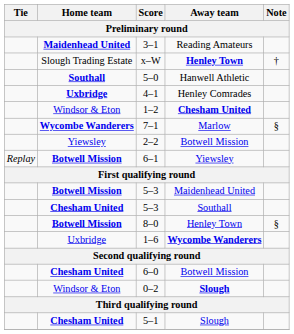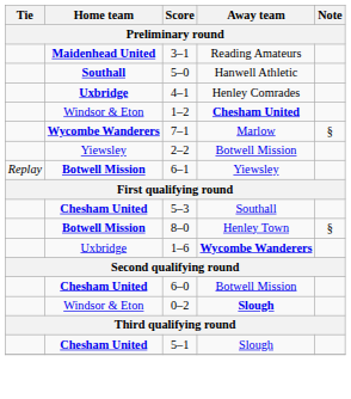 <table class="wikitable" style="text-align:center;">
 <tr>
 <th>Tie</th>
 <th>Home team</th>
 <th>Score</th>
 <th>Away team</th>
 <th>Note</th>
 </tr>
 <tr>
 <th colspan=5>Preliminary round</th>
 </tr>
 <tr>
 <td></td>
 <td><strong><a href='#'>Maidenhead United</a></strong></td>
 <td>3–1</td>
 <td>Reading Amateurs</td>
 <td></td>
-</tr>
-<tr>
-<td></td>
-<td>Slough Trading Estate</td>
-<td>x–W</td>
-<td><strong><a href='#'>Henley Town</a></strong></td>
-<td>†</td>
 </tr>
 <tr>
 <td></td>
 <td><strong><a href='#'>Southall</a></strong></td>
 <td>5–0</td>
 <td>Hanwell Athletic</td>
 <td></td>
 </tr>
 <tr>
 <td></td>
 <td><strong><a href='#'>Uxbridge</a></strong></td>
 <td>4–1</td>
 <td>Henley Comrades</td>
 <td></td>
 </tr>
 <tr>
 <td></td>
 <td><a href='#'>Windsor & Eton</a></td>
 <td>1–2</td>
 <td><strong><a href='#'>Chesham United</a></strong></td>
 <td></td>
 </tr>
 <tr>
 <td></td>
 <td><strong><a href='#'>Wycombe Wanderers</a></strong></td>
 <td>7–1</td>
 <td><a href='#'>Marlow</a></td>
 <td>§</td>
 </tr>
 <tr>
 <td></td>
 <td><a href='#'>Yiewsley</a></td>
 <td>2–2</td>
 <td><a href='#'>Botwell Mission</a></td>
 <td></td>
 </tr>
 <tr>
 <td><em>Replay</em></td>
 <td><strong><a href='#'>Botwell Mission</a></strong></td>
 <td>6–1</td>
 <td><a href='#'>Yiewsley</a></td>
 <td></td>
 </tr>
 <tr>
 <th colspan=5>First qualifying round</th>
-</tr>
-<tr>
-<td></td>
-<td><strong><a href='#'>Botwell Mission</a></strong></td>
-<td>5–3</td>
-<td><a href='#'>Maidenhead United</a></td>
-<td></td>
 </tr>
 <tr>
 <td></td>
 <td><strong><a href='#'>Chesham United</a></strong></td>
 <td>5–3</td>
 <td><a href='#'>Southall</a></td>
 <td></td>
 </tr>
 <tr>
 <td></td>
 <td><strong><a href='#'>Botwell Mission</a></strong></td>
 <td>8–0</td>
 <td><a href='#'>Henley Town</a></td>
 <td>§</td>
 </tr>
 <tr>
 <td></td>
 <td><a href='#'>Uxbridge</a></td>
 <td>1–6</td>
 <td><strong><a href='#'>Wycombe Wanderers</a></strong></td>
 <td></td>
 </tr>
 <tr>
 <th colspan=5>Second qualifying round</th>
 </tr>
 <tr>
 <td></td>
 <td><strong><a href='#'>Chesham United</a></strong></td>
 <td>6–0</td>
 <td><a href='#'>Botwell Mission</a></td>
 <td></td>
 </tr>
 <tr>
 <td></td>
 <td><a href='#'>Windsor & Eton</a></td>
 <td>0–2</td>
 <td><strong><a href='#'>Slough</a></strong></td>
 <td></td>
 </tr>
 <tr>
 <th colspan=5>Third qualifying round</th>
 </tr>
 <tr>
 <td></td>
 <td><strong><a href='#'>Chesham United</a></strong></td>
 <td>5–1</td>
 <td><a href='#'>Slough</a></td>
 <td></td>
 </tr>
 <tr>
 </tr>
 </table>
